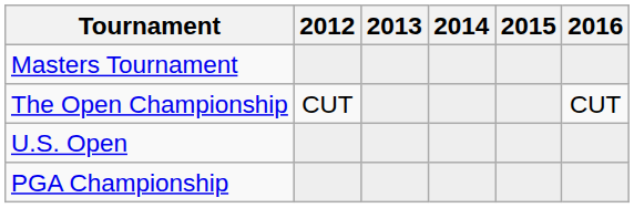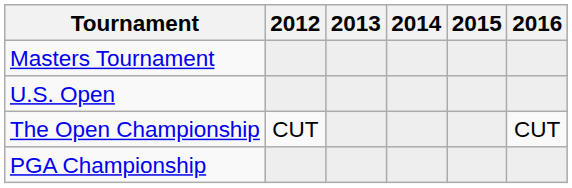 <table class="wikitable" style="font-size:95%;text-align:center;">
 <tr>
 <th>Tournament</th>
 <th>2012</th>
 <th>2013</th>
 <th>2014</th>
 <th>2015</th>
 <th>2016</th>
 </tr>
 <tr>
 <td align=left><a href='#'>Masters Tournament</a></td>
 <td style="background:#eeeeee;"></td>
 <td style="background:#eeeeee;"></td>
 <td style="background:#eeeeee;"></td>
 <td style="background:#eeeeee;"></td>
 <td style="background:#eeeeee;"></td>
 </tr>
 <tr>
+<td align=left><a href='#'>U.S. Open</a></td>
+<td style="background:#eeeeee;"></td>
+<td style="background:#eeeeee;"></td>
+<td style="background:#eeeeee;"></td>
+<td style="background:#eeeeee;"></td>
+<td style="background:#eeeeee;"></td>
+</tr>
+<tr>
 <td align=left><a href='#'>The Open Championship</a></td>
 <td>CUT</td>
 <td style="background:#eeeeee;"></td>
 <td style="background:#eeeeee;"></td>
 <td style="background:#eeeeee;"></td>
 <td>CUT</td>
-</tr>
-<tr>
-<td align=left><a href='#'>U.S. Open</a></td>
-<td style="background:#eeeeee;"></td>
-<td style="background:#eeeeee;"></td>
-<td style="background:#eeeeee;"></td>
-<td style="background:#eeeeee;"></td>
-<td style="background:#eeeeee;"></td>
 </tr>
 <tr>
 <td align=left><a href='#'>PGA Championship</a></td>
 <td style="background:#eeeeee;"></td>
 <td style="background:#eeeeee;"></td>
 <td style="background:#eeeeee;"></td>
 <td style="background:#eeeeee;"></td>
 <td style="background:#eeeeee;"></td>
 </tr>
 </table>
